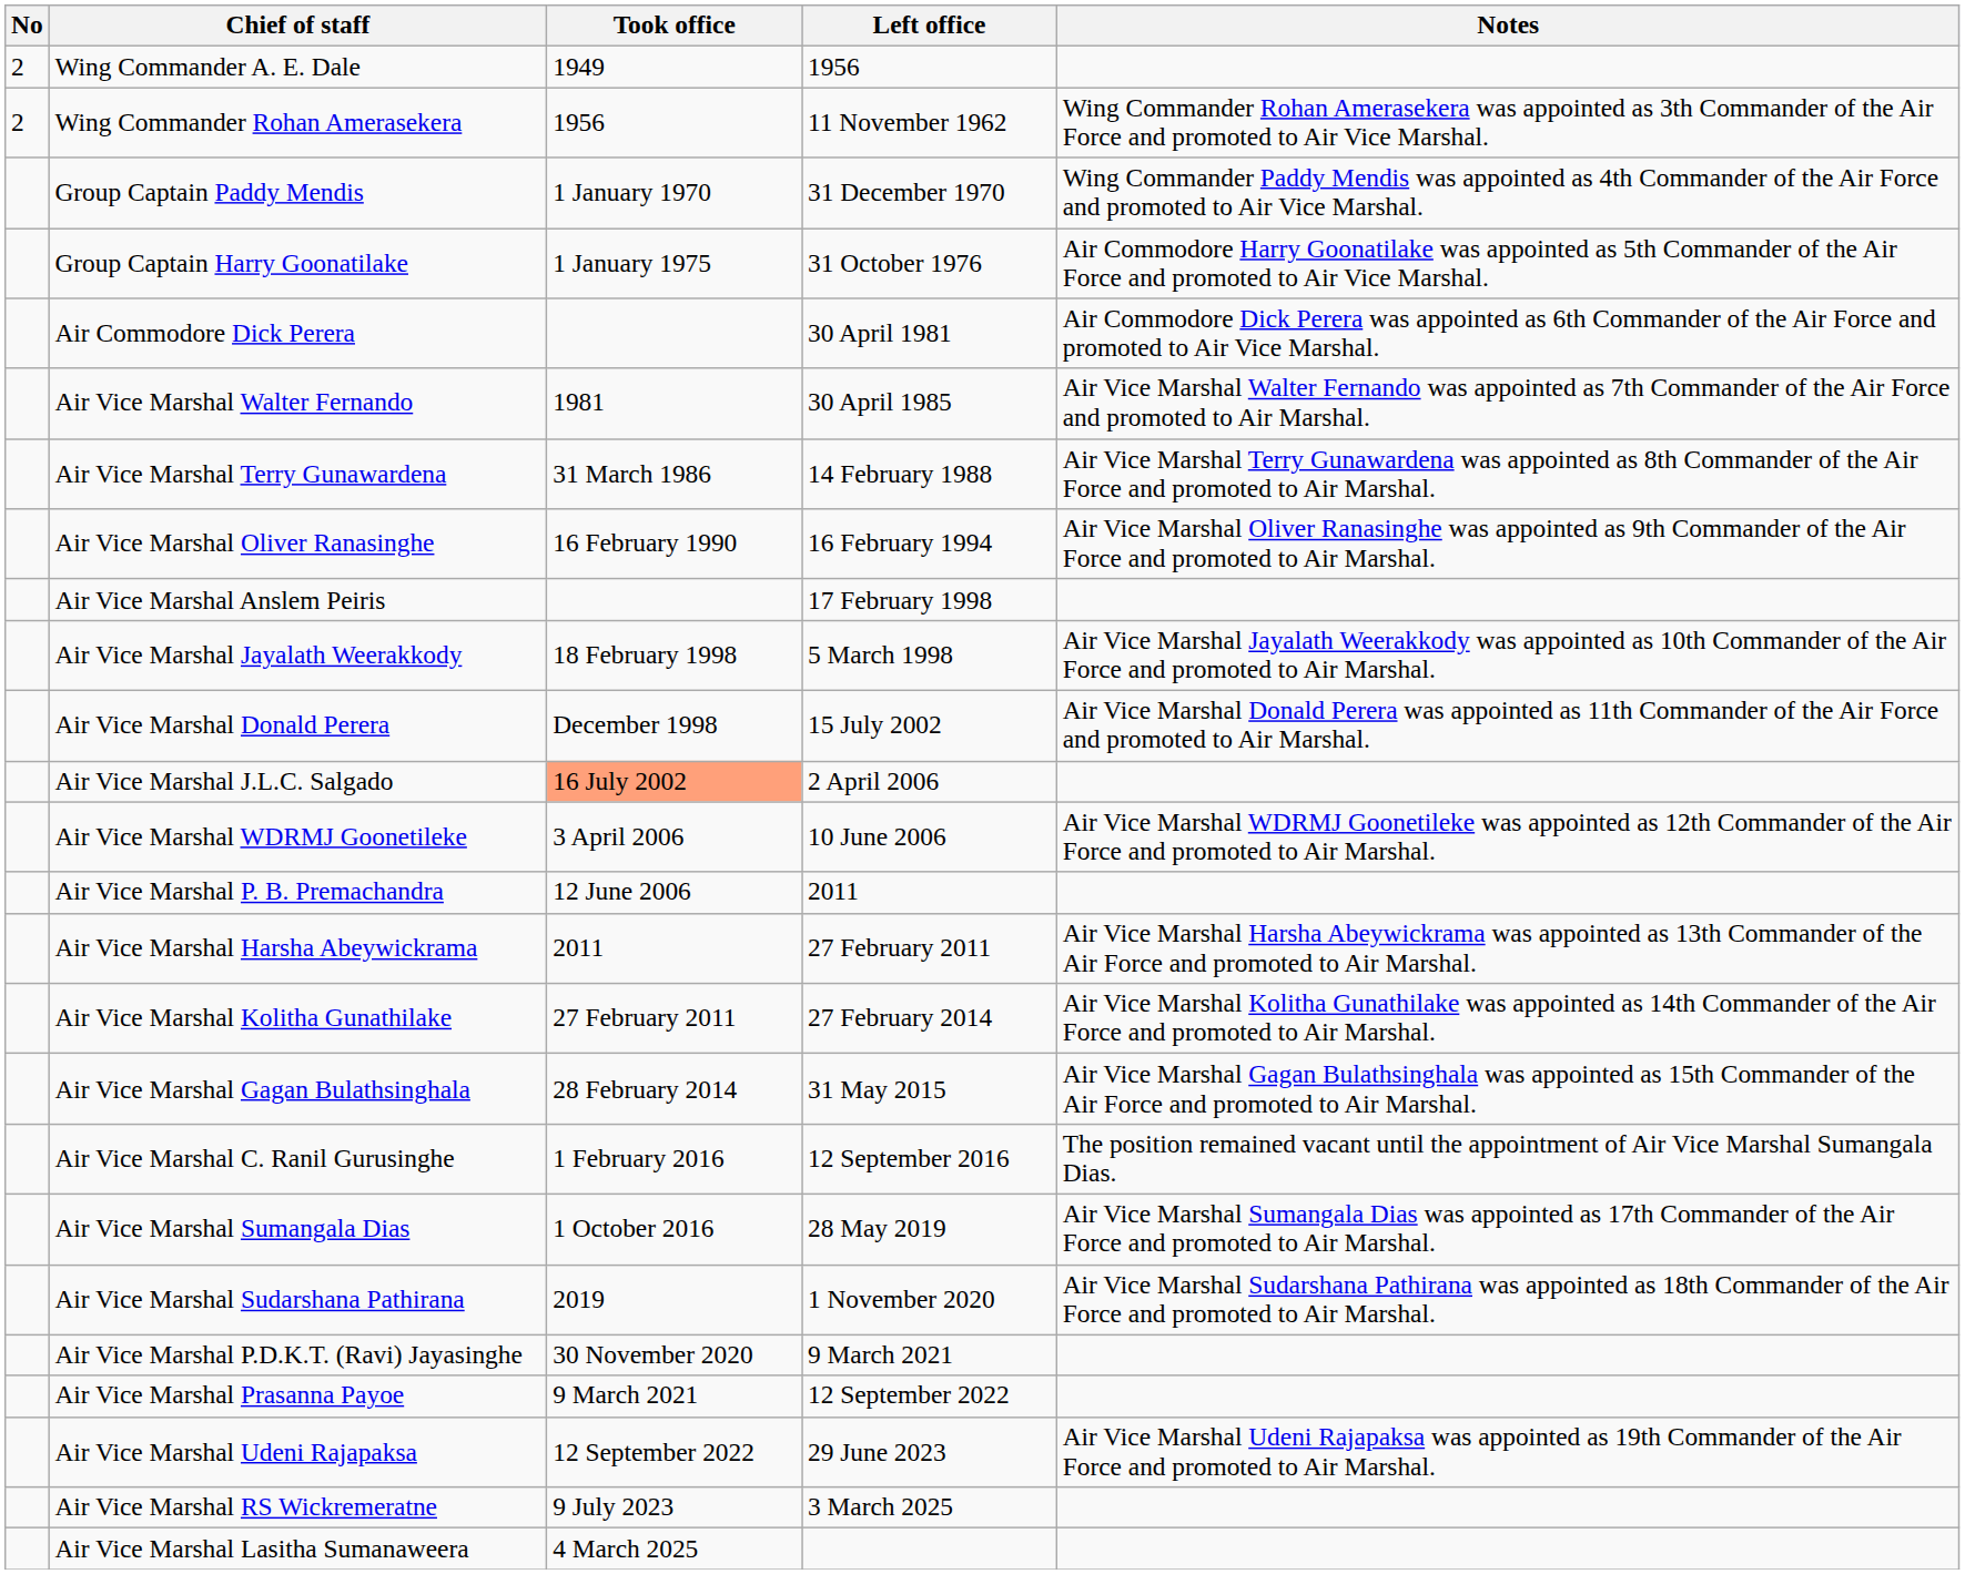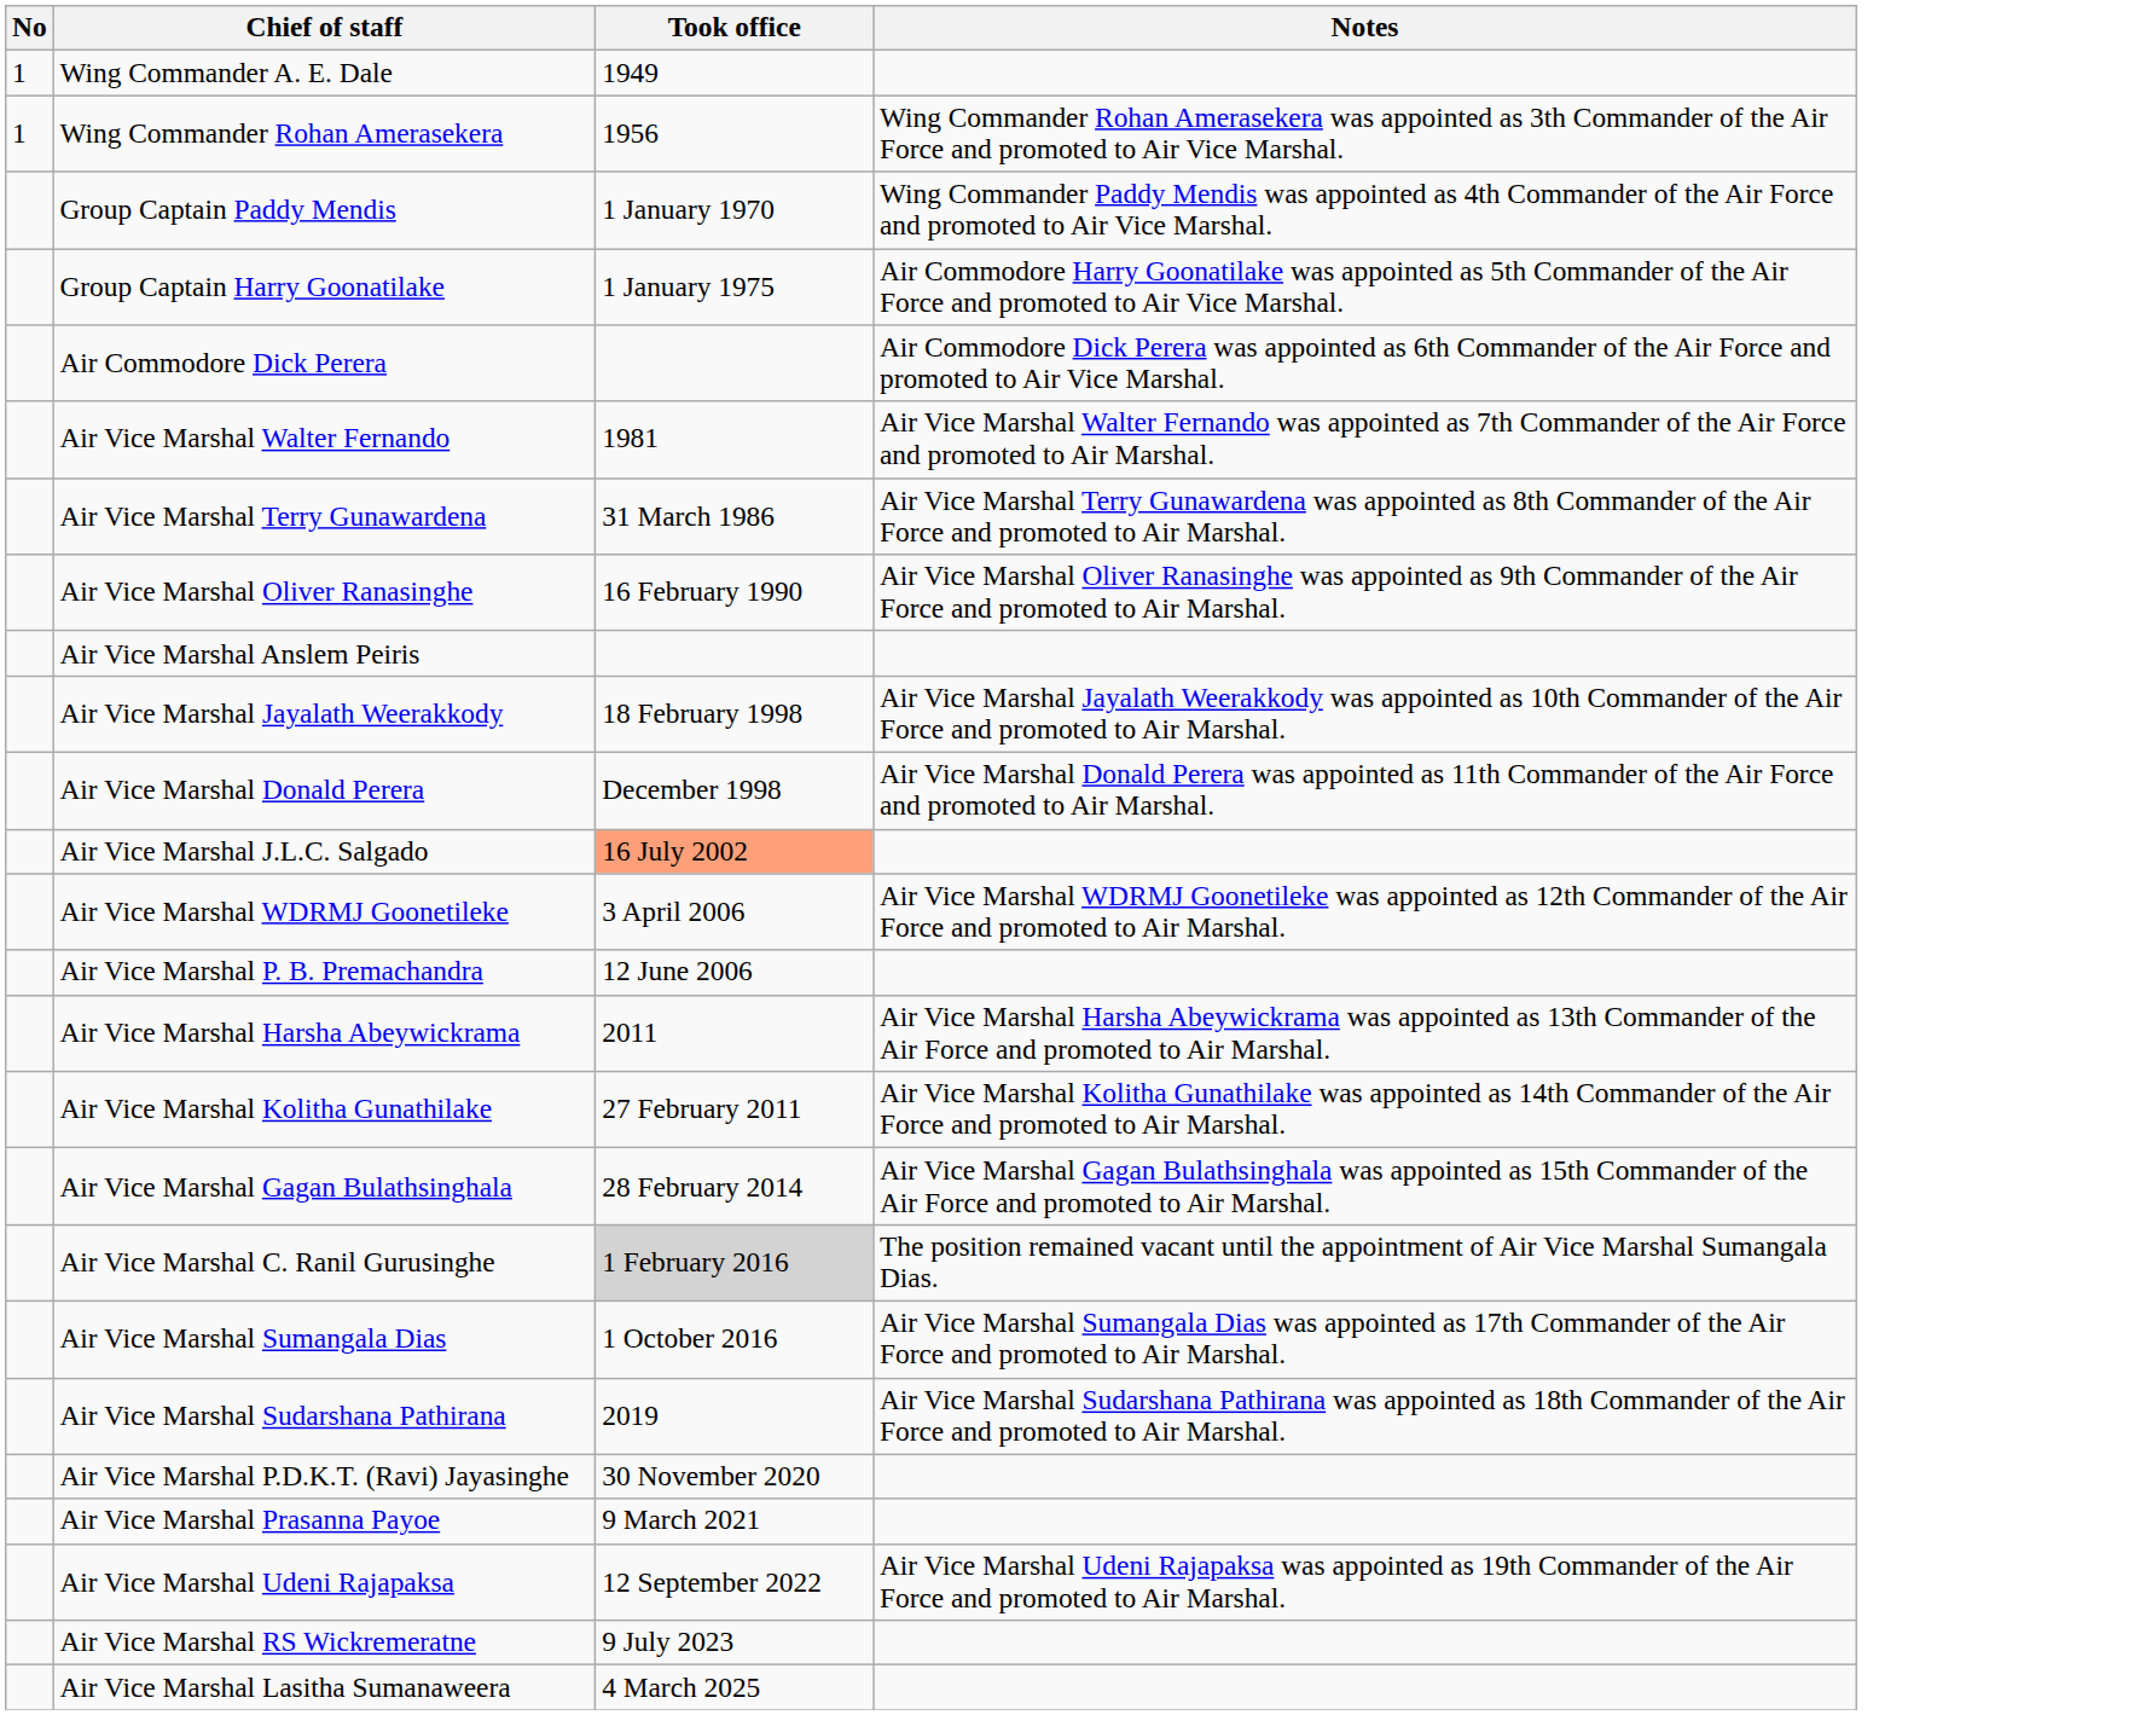 <table class="wikitable " border="1" style="border-collapse: collapse;">
 <tr bgcolor=lavender>
 <th>No</th>
 <th width=300px>Chief of staff</th>
 <th width=150px>Took office</th>
-<th width=150px>Left office</th>
 <th width= 550px>Notes</th>
 </tr>
 <tr>
-<td>2</td>
+<td>1</td>
 <td>Wing Commander A. E. Dale</td>
 <td>1949</td>
-<td>1956</td>
 <td></td>
 </tr>
 <tr>
-<td>2</td>
+<td>1</td>
 <td>Wing Commander <a href='#'>Rohan Amerasekera</a></td>
 <td>1956</td>
-<td>11 November 1962</td>
 <td>Wing Commander <a href='#'>Rohan Amerasekera</a> was appointed as 3th Commander of the Air Force and promoted to Air Vice Marshal.</td>
 </tr>
 <tr>
 <td></td>
 <td>Group Captain <a href='#'>Paddy Mendis</a></td>
 <td>1 January 1970</td>
-<td>31 December 1970</td>
 <td>Wing Commander <a href='#'>Paddy Mendis</a> was appointed as 4th Commander of the Air Force and promoted to Air Vice Marshal.</td>
 </tr>
 <tr>
 <td></td>
 <td>Group Captain <a href='#'>Harry Goonatilake</a> <br></td>
 <td>1 January 1975</td>
-<td>31 October 1976</td>
 <td>Air Commodore <a href='#'>Harry Goonatilake</a> was appointed as 5th Commander of the Air Force and promoted to Air Vice Marshal.</td>
 </tr>
 <tr>
 <td></td>
 <td>Air Commodore <a href='#'>Dick Perera</a> <br></td>
 <td></td>
-<td>30 April 1981</td>
 <td>Air Commodore <a href='#'>Dick Perera</a> was appointed as 6th Commander of the Air Force and promoted to Air Vice Marshal.</td>
 </tr>
 <tr>
 <td></td>
 <td>Air Vice Marshal <a href='#'>Walter Fernando</a> <br></td>
 <td>1981</td>
-<td>30 April 1985</td>
 <td>Air Vice Marshal <a href='#'>Walter Fernando</a> was appointed as 7th Commander of the Air Force and promoted to Air Marshal.</td>
 </tr>
 <tr>
 <td></td>
 <td>Air Vice Marshal <a href='#'>Terry Gunawardena</a> <br></td>
 <td>31 March 1986</td>
-<td>14 February 1988</td>
 <td>Air Vice Marshal <a href='#'>Terry Gunawardena</a> was appointed as 8th Commander of the Air Force and promoted to Air Marshal.</td>
 </tr>
 <tr>
 <td></td>
 <td>Air Vice Marshal <a href='#'>Oliver Ranasinghe</a> <br></td>
 <td>16 February 1990</td>
-<td>16 February 1994</td>
 <td>Air Vice Marshal <a href='#'>Oliver Ranasinghe</a> was appointed as 9th Commander of the Air Force and promoted to Air Marshal.</td>
 </tr>
 <tr>
 <td></td>
 <td>Air Vice Marshal Anslem Peiris <br></td>
 <td></td>
-<td>17 February 1998</td>
 <td></td>
 </tr>
 <tr>
 <td></td>
 <td>Air Vice Marshal <a href='#'>Jayalath Weerakkody</a> <br></td>
 <td>18 February 1998</td>
-<td>5 March 1998</td>
 <td>Air Vice Marshal <a href='#'>Jayalath Weerakkody</a> was appointed as 10th Commander of the Air Force and promoted to Air Marshal.</td>
 </tr>
 <tr>
 <td></td>
 <td>Air Vice Marshal <a href='#'>Donald Perera</a> <br></td>
 <td>December 1998</td>
-<td>15 July 2002</td>
 <td>Air Vice Marshal <a href='#'>Donald Perera</a> was appointed as 11th Commander of the Air Force and promoted to Air Marshal.</td>
 </tr>
 <tr>
 <td></td>
 <td>Air Vice Marshal J.L.C. Salgado <br></td>
 <td style="background: lightsalmon;">16 July 2002</td>
-<td>2 April 2006</td>
 <td></td>
 </tr>
 <tr>
 <td></td>
 <td>Air Vice Marshal <a href='#'>WDRMJ Goonetileke</a> <br></td>
 <td>3 April 2006</td>
-<td>10 June 2006</td>
 <td>Air Vice Marshal <a href='#'>WDRMJ Goonetileke</a> was appointed as 12th Commander of the Air Force and promoted to Air Marshal.</td>
 </tr>
 <tr>
 <td></td>
 <td>Air Vice Marshal <a href='#'>P. B. Premachandra</a> <br></td>
 <td>12 June 2006</td>
-<td>2011</td>
 <td></td>
 </tr>
 <tr>
 <td></td>
 <td>Air Vice Marshal <a href='#'>Harsha Abeywickrama</a> <br></td>
 <td>2011</td>
-<td>27 February 2011</td>
 <td>Air Vice Marshal <a href='#'>Harsha Abeywickrama</a> was appointed as 13th Commander of the Air Force and promoted to Air Marshal.</td>
 </tr>
 <tr>
 <td></td>
 <td>Air Vice Marshal <a href='#'>Kolitha Gunathilake</a> <br></td>
 <td>27 February 2011</td>
-<td>27 February 2014</td>
 <td>Air Vice Marshal <a href='#'>Kolitha Gunathilake</a> was appointed as 14th Commander of the Air Force and promoted to Air Marshal.</td>
 </tr>
 <tr>
 <td></td>
 <td>Air Vice Marshal <a href='#'>Gagan Bulathsinghala</a> <br></td>
 <td>28 February 2014</td>
-<td>31 May 2015</td>
 <td>Air Vice Marshal <a href='#'>Gagan Bulathsinghala</a> was appointed as 15th Commander of the Air Force and promoted to Air Marshal.</td>
 </tr>
 <tr>
 <td></td>
 <td>Air Vice Marshal C. Ranil Gurusinghe <br></td>
-<td>1 February 2016</td>
-<td>12 September 2016</td>
+<td style="background: lightgrey;">1 February 2016</td>
 <td>The position remained vacant until the appointment of Air Vice Marshal Sumangala Dias.</td>
 </tr>
 <tr>
 <td></td>
 <td>Air Vice Marshal <a href='#'>Sumangala Dias</a> <br></td>
 <td>1 October 2016</td>
-<td>28 May 2019</td>
 <td>Air Vice Marshal <a href='#'>Sumangala Dias</a> was appointed as 17th Commander of the Air Force and promoted to Air Marshal.</td>
 </tr>
 <tr>
 <td></td>
 <td>Air Vice Marshal <a href='#'>Sudarshana Pathirana</a> <br></td>
 <td>2019</td>
-<td>1 November 2020</td>
 <td>Air Vice Marshal <a href='#'>Sudarshana Pathirana</a> was appointed as 18th Commander of the Air Force and promoted to Air Marshal.</td>
 </tr>
 <tr>
 <td></td>
 <td>Air Vice Marshal P.D.K.T. (Ravi) Jayasinghe <br></td>
 <td>30 November 2020</td>
-<td>9 March 2021</td>
 <td></td>
 </tr>
 <tr>
 <td></td>
 <td>Air Vice Marshal <a href='#'>Prasanna Payoe</a> <br></td>
 <td>9 March 2021</td>
-<td>12 September 2022</td>
 <td></td>
 </tr>
 <tr>
 <td></td>
 <td>Air Vice Marshal <a href='#'>Udeni Rajapaksa</a> <br></td>
 <td>12 September 2022</td>
-<td>29 June 2023</td>
 <td>Air Vice Marshal <a href='#'>Udeni Rajapaksa</a> was appointed as 19th Commander of the Air Force and promoted to Air Marshal.</td>
 </tr>
 <tr>
 <td></td>
 <td>Air Vice Marshal <a href='#'>RS Wickremeratne</a> <br></td>
 <td>9 July 2023</td>
-<td>3 March 2025</td>
 <td></td>
 </tr>
 <tr>
 <td></td>
 <td>Air Vice Marshal Lasitha Sumanaweera <br></td>
 <td>4 March 2025</td>
 <td></td>
-<td></td>
 </tr>
 </table>
